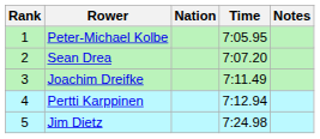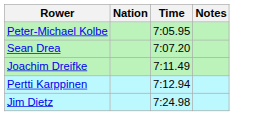 <table class="wikitable sortable" style="text-align:center">
 <tr>
-<th>Rank</th>
 <th>Rower</th>
 <th>Nation</th>
 <th>Time</th>
 <th>Notes</th>
 </tr>
 <tr bgcolor=bbf3bb>
-<td>1</td>
 <td align=left><a href='#'>Peter-Michael Kolbe</a></td>
 <td align=left></td>
 <td>7:05.95</td>
 <td></td>
 </tr>
 <tr bgcolor=bbf3bb>
-<td>2</td>
 <td align=left><a href='#'>Sean Drea</a></td>
 <td align=left></td>
 <td>7:07.20</td>
 <td></td>
 </tr>
 <tr bgcolor=bbf3bb>
-<td>3</td>
 <td align=left><a href='#'>Joachim Dreifke</a></td>
 <td align=left></td>
 <td>7:11.49</td>
 <td></td>
 </tr>
 <tr bgcolor=bbf9ff>
-<td>4</td>
 <td align=left><a href='#'>Pertti Karppinen</a></td>
 <td align=left></td>
 <td>7:12.94</td>
 <td></td>
 </tr>
 <tr bgcolor=bbf9ff>
-<td>5</td>
 <td align=left><a href='#'>Jim Dietz</a></td>
 <td align=left></td>
 <td>7:24.98</td>
 <td></td>
 </tr>
 </table>
